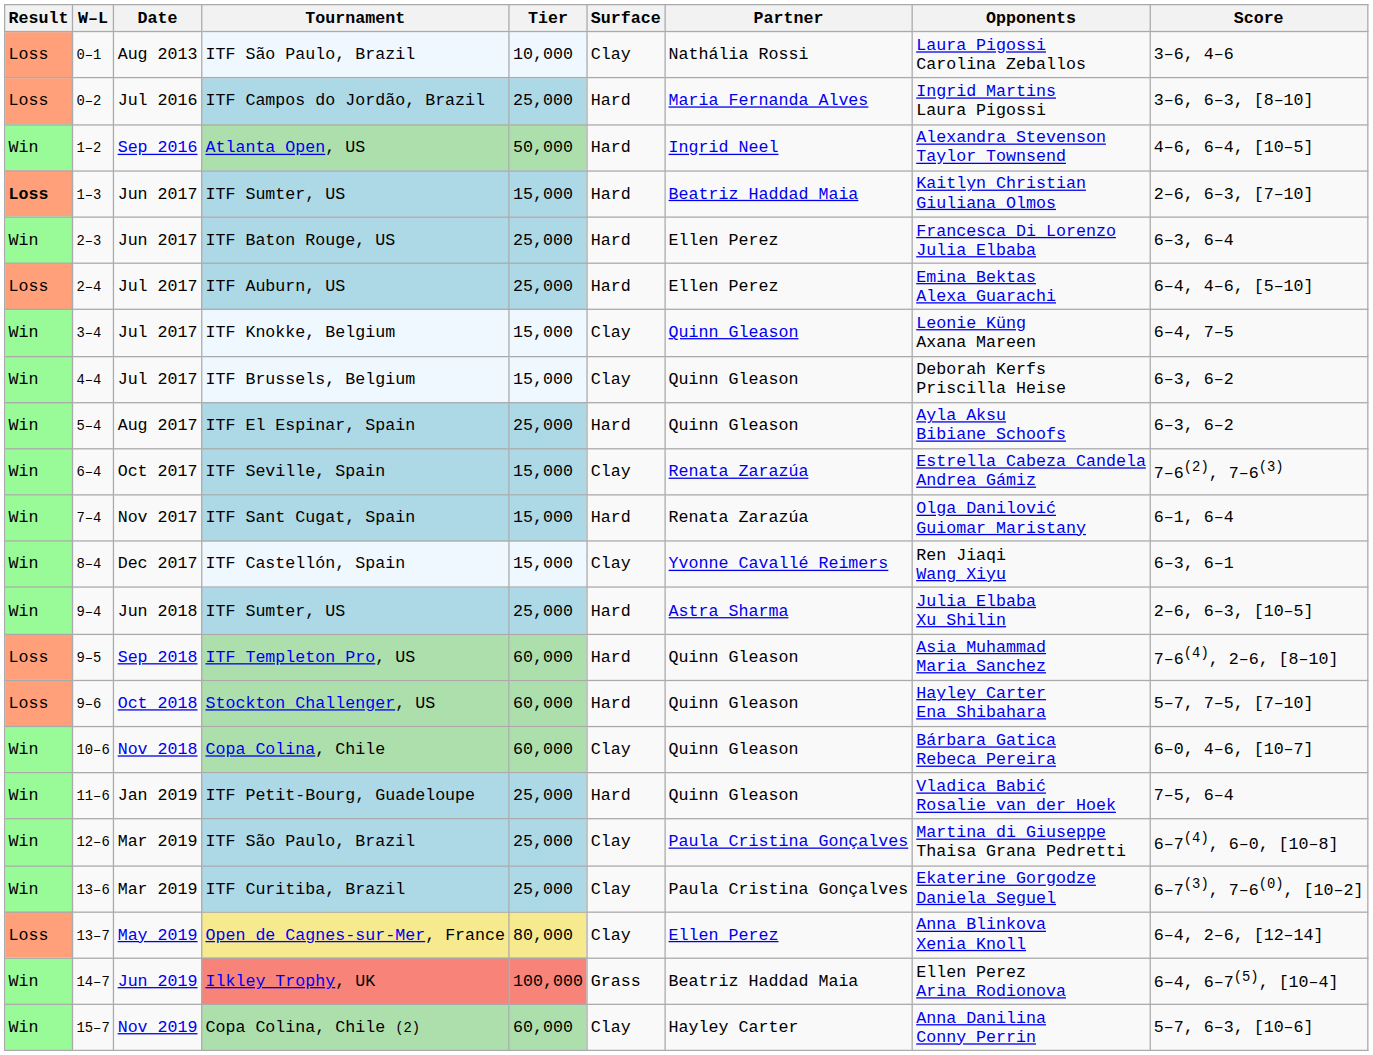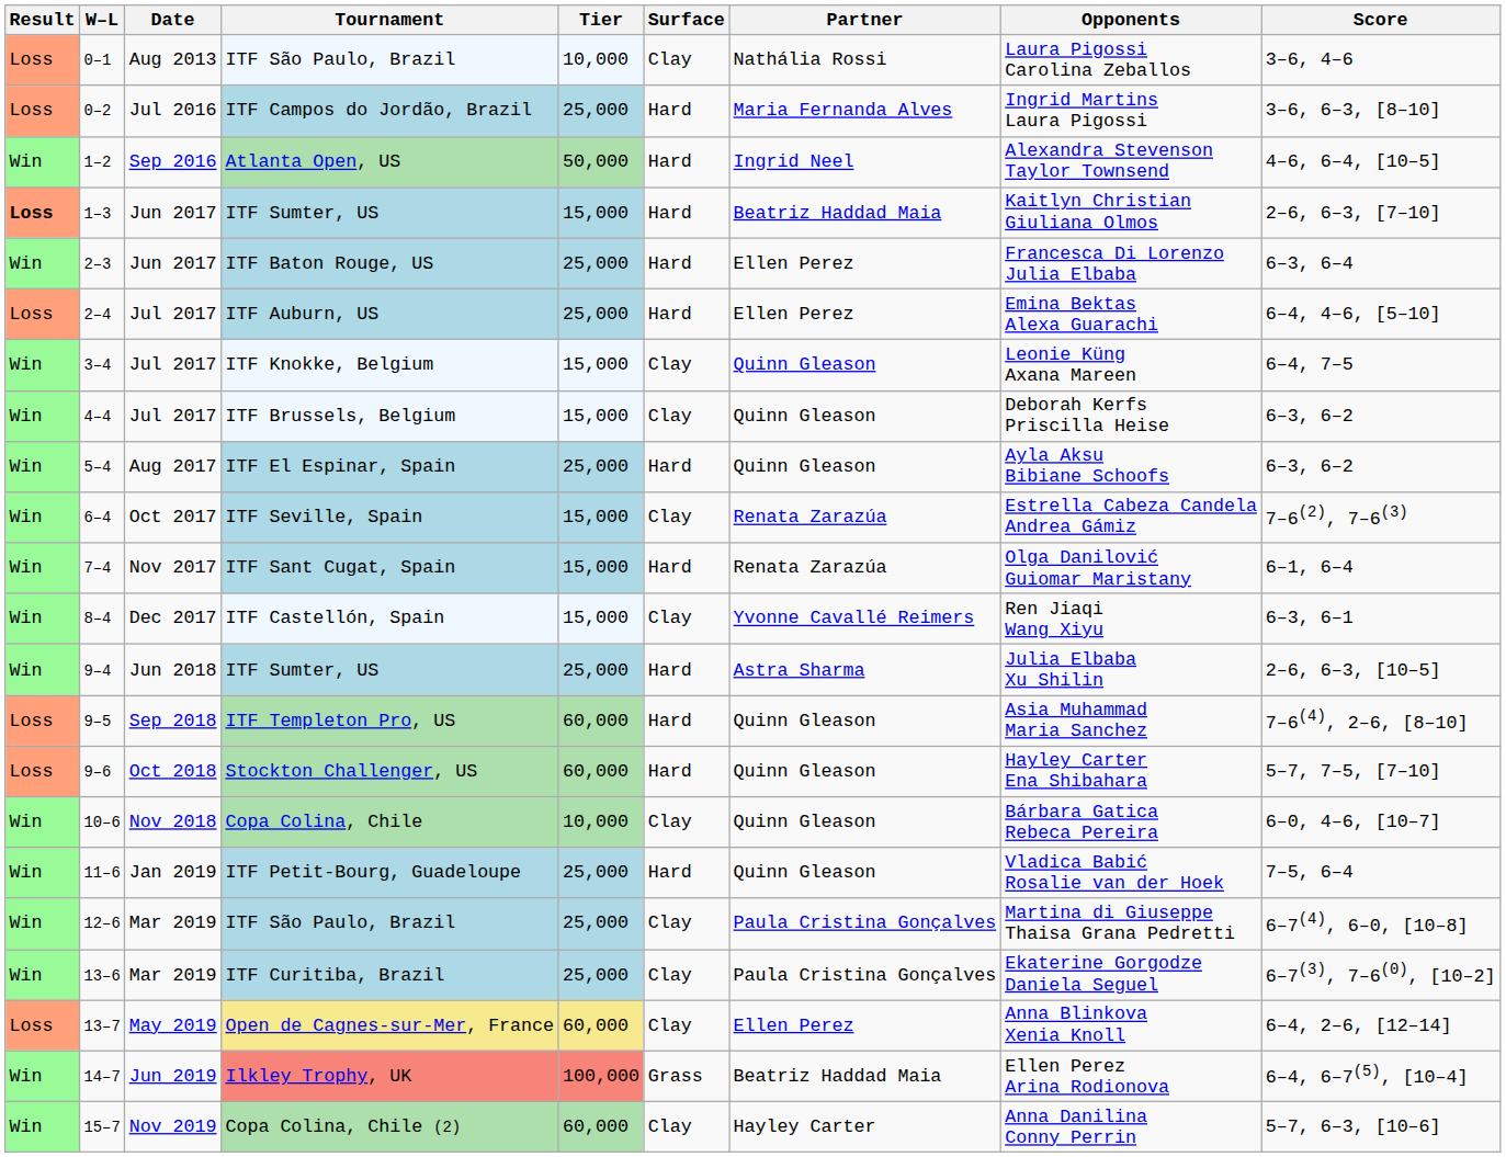 <table class="sortable wikitable nowrap">
 <tr>
 <th>Result</th>
 <th class="unsortable">W–L</th>
 <th>Date</th>
 <th>Tournament</th>
 <th>Tier</th>
 <th>Surface</th>
 <th>Partner</th>
 <th>Opponents</th>
 <th class="unsortable">Score</th>
 </tr>
 <tr>
 <td style="background:#ffa07a;">Loss</td>
 <td><small>0–1</small></td>
 <td>Aug 2013</td>
 <td style="background:#f0f8ff;">ITF São Paulo, Brazil</td>
 <td style="background:#f0f8ff;">10,000</td>
 <td>Clay</td>
 <td> Nathália Rossi</td>
 <td> <a href='#'>Laura Pigossi</a> <br>  Carolina Zeballos</td>
 <td>3–6, 4–6</td>
 </tr>
 <tr>
 <td style="background:#ffa07a;">Loss</td>
 <td><small>0–2</small></td>
 <td>Jul 2016</td>
 <td style="background:lightblue;">ITF Campos do Jordão, Brazil</td>
 <td style="background:lightblue;">25,000</td>
 <td>Hard</td>
 <td> <a href='#'>Maria Fernanda Alves</a></td>
 <td> <a href='#'>Ingrid Martins</a> <br>  Laura Pigossi</td>
 <td>3–6, 6–3, [8–10]</td>
 </tr>
 <tr>
 <td style="background:#98fb98;">Win</td>
 <td><small>1–2</small></td>
 <td><a href='#'>Sep 2016</a></td>
 <td style="background:#addfad;"><a href='#'>Atlanta Open</a>, US</td>
 <td style="background:#addfad;">50,000</td>
 <td>Hard</td>
 <td> <a href='#'>Ingrid Neel</a></td>
 <td> <a href='#'>Alexandra Stevenson</a> <br>  <a href='#'>Taylor Townsend</a></td>
 <td>4–6, 6–4, [10–5]</td>
 </tr>
 <tr>
 <td style="background:#ffa07a;"><strong>Loss</strong></td>
 <td><small>1–3</small></td>
 <td>Jun 2017</td>
 <td style="background:lightblue;">ITF Sumter, US</td>
 <td style="background:lightblue;">15,000</td>
 <td>Hard</td>
 <td> <a href='#'>Beatriz Haddad Maia</a></td>
 <td> <a href='#'>Kaitlyn Christian</a> <br>  <a href='#'>Giuliana Olmos</a></td>
 <td>2–6, 6–3, [7–10]</td>
 </tr>
 <tr>
 <td style="background:#98fb98;">Win</td>
 <td><small>2–3</small></td>
 <td>Jun 2017</td>
 <td style="background:lightblue;">ITF Baton Rouge, US</td>
 <td style="background:lightblue;">25,000</td>
 <td>Hard</td>
 <td> Ellen Perez</td>
 <td> <a href='#'>Francesca Di Lorenzo</a> <br>  <a href='#'>Julia Elbaba</a></td>
 <td>6–3, 6–4</td>
 </tr>
 <tr>
 <td style="background:#ffa07a;">Loss</td>
 <td><small>2–4</small></td>
 <td>Jul 2017</td>
 <td style="background:lightblue;">ITF Auburn, US</td>
 <td style="background:lightblue;">25,000</td>
 <td>Hard</td>
 <td> Ellen Perez</td>
 <td> <a href='#'>Emina Bektas</a> <br>  <a href='#'>Alexa Guarachi</a></td>
 <td>6–4, 4–6, [5–10]</td>
 </tr>
 <tr>
 <td style="background:#98fb98;">Win</td>
 <td><small>3–4</small></td>
 <td>Jul 2017</td>
 <td style="background:#f0f8ff;">ITF Knokke, Belgium</td>
 <td style="background:#f0f8ff;">15,000</td>
 <td>Clay</td>
 <td> <a href='#'>Quinn Gleason</a></td>
 <td> <a href='#'>Leonie Küng</a> <br>  Axana Mareen</td>
 <td>6–4, 7–5</td>
 </tr>
 <tr>
 <td style="background:#98fb98;">Win</td>
 <td><small>4–4</small></td>
 <td>Jul 2017</td>
 <td style="background:#f0f8ff;">ITF Brussels, Belgium</td>
 <td style="background:#f0f8ff;">15,000</td>
 <td>Clay</td>
 <td> Quinn Gleason</td>
 <td> Deborah Kerfs <br>  Priscilla Heise</td>
 <td>6–3, 6–2</td>
 </tr>
 <tr>
 <td style="background:#98fb98;">Win</td>
 <td><small>5–4</small></td>
 <td>Aug 2017</td>
 <td style="background:lightblue;">ITF El Espinar, Spain</td>
 <td style="background:lightblue;">25,000</td>
 <td>Hard</td>
 <td> Quinn Gleason</td>
 <td> <a href='#'>Ayla Aksu</a> <br>  <a href='#'>Bibiane Schoofs</a></td>
 <td>6–3, 6–2</td>
 </tr>
 <tr>
 <td style="background:#98fb98;">Win</td>
 <td><small>6–4</small></td>
 <td>Oct 2017</td>
 <td style="background:lightblue;">ITF Seville, Spain</td>
 <td style="background:lightblue;">15,000</td>
 <td>Clay</td>
 <td> <a href='#'>Renata Zarazúa</a></td>
 <td> <a href='#'>Estrella Cabeza Candela</a> <br>  <a href='#'>Andrea Gámiz</a></td>
 <td>7–6<sup>(2)</sup>, 7–6<sup>(3)</sup></td>
 </tr>
 <tr>
 <td style="background:#98fb98;">Win</td>
 <td><small>7–4</small></td>
 <td>Nov 2017</td>
 <td style="background:lightblue;">ITF Sant Cugat, Spain</td>
 <td style="background:lightblue;">15,000</td>
 <td>Hard</td>
 <td> Renata Zarazúa</td>
 <td> <a href='#'>Olga Danilović</a> <br>  <a href='#'>Guiomar Maristany</a></td>
 <td>6–1, 6–4</td>
 </tr>
 <tr>
 <td style="background:#98fb98;">Win</td>
 <td><small>8–4</small></td>
 <td>Dec 2017</td>
 <td style="background:#f0f8ff;">ITF Castellón, Spain</td>
 <td style="background:#f0f8ff;">15,000</td>
 <td>Clay</td>
 <td> <a href='#'>Yvonne Cavallé Reimers</a></td>
 <td> Ren Jiaqi <br>  <a href='#'>Wang Xiyu</a></td>
 <td>6–3, 6–1</td>
 </tr>
 <tr>
 <td style="background:#98fb98;">Win</td>
 <td><small>9–4</small></td>
 <td>Jun 2018</td>
 <td style="background:lightblue">ITF Sumter, US</td>
 <td style="background:lightblue">25,000</td>
 <td>Hard</td>
 <td> <a href='#'>Astra Sharma</a></td>
 <td> <a href='#'>Julia Elbaba</a> <br>  <a href='#'>Xu Shilin</a></td>
 <td>2–6, 6–3, [10–5]</td>
 </tr>
 <tr>
 <td style="background:#ffa07a;">Loss</td>
 <td><small>9–5</small></td>
 <td><a href='#'>Sep 2018</a></td>
 <td style="background:#addfad;"><a href='#'>ITF Templeton Pro</a>, US</td>
 <td style="background:#addfad;">60,000</td>
 <td>Hard</td>
 <td> Quinn Gleason</td>
 <td> <a href='#'>Asia Muhammad</a> <br>  <a href='#'>Maria Sanchez</a></td>
 <td>7–6<sup>(4)</sup>, 2–6, [8–10]</td>
 </tr>
 <tr>
 <td style="background:#ffa07a;">Loss</td>
 <td><small>9–6</small></td>
 <td><a href='#'>Oct 2018</a></td>
 <td style="background:#addfad;"><a href='#'>Stockton Challenger</a>, US</td>
 <td style="background:#addfad;">60,000</td>
 <td>Hard</td>
 <td> Quinn Gleason</td>
 <td> <a href='#'>Hayley Carter</a> <br>  <a href='#'>Ena Shibahara</a></td>
 <td>5–7, 7–5, [7–10]</td>
 </tr>
 <tr>
 <td style="background:#98fb98;">Win</td>
 <td><small>10–6</small></td>
 <td><a href='#'>Nov 2018</a></td>
 <td style="background:#addfad;"><a href='#'>Copa Colina</a>, Chile</td>
-<td style="background:#addfad;">60,000</td>
+<td style="background:#addfad;">10,000</td>
 <td>Clay</td>
 <td> Quinn Gleason</td>
 <td> <a href='#'>Bárbara Gatica</a> <br>  <a href='#'>Rebeca Pereira</a></td>
 <td>6–0, 4–6, [10–7]</td>
 </tr>
 <tr>
 <td style="background:#98fb98;">Win</td>
 <td><small>11–6</small></td>
 <td>Jan 2019</td>
 <td style="background:lightblue">ITF Petit-Bourg, Guadeloupe</td>
 <td style="background:lightblue">25,000</td>
 <td>Hard</td>
 <td> Quinn Gleason</td>
 <td> <a href='#'>Vladica Babić</a> <br>  <a href='#'>Rosalie van der Hoek</a></td>
 <td>7–5, 6–4</td>
 </tr>
 <tr>
 <td style="background:#98fb98;">Win</td>
 <td><small>12–6</small></td>
 <td>Mar 2019</td>
 <td style="background:lightblue">ITF São Paulo, Brazil</td>
 <td style="background:lightblue">25,000</td>
 <td>Clay</td>
 <td> <a href='#'>Paula Cristina Gonçalves</a></td>
 <td> <a href='#'>Martina di Giuseppe</a> <br>  Thaisa Grana Pedretti</td>
 <td>6–7<sup>(4)</sup>, 6–0, [10–8]</td>
 </tr>
 <tr>
 <td style="background:#98fb98;">Win</td>
 <td><small>13–6</small></td>
 <td>Mar 2019</td>
 <td bgcolor=lightblue>ITF Curitiba, Brazil</td>
 <td bgcolor=lightblue>25,000</td>
 <td>Clay</td>
 <td> Paula Cristina Gonçalves</td>
 <td> <a href='#'>Ekaterine Gorgodze</a> <br>  <a href='#'>Daniela Seguel</a></td>
 <td>6–7<sup>(3)</sup>, 7–6<sup>(0)</sup>, [10–2]</td>
 </tr>
 <tr>
 <td style="background:#ffa07a;">Loss</td>
 <td><small>13–7</small></td>
 <td><a href='#'>May 2019</a></td>
 <td style="background:#f7e98e;"><a href='#'>Open de Cagnes-sur-Mer</a>, France</td>
-<td style="background:#f7e98e;">80,000</td>
+<td style="background:#f7e98e;">60,000</td>
 <td>Clay</td>
 <td> <a href='#'>Ellen Perez</a></td>
 <td> <a href='#'>Anna Blinkova</a> <br>  <a href='#'>Xenia Knoll</a></td>
 <td>6–4, 2–6, [12–14]</td>
 </tr>
 <tr>
 <td style="background:#98fb98;">Win</td>
 <td><small>14–7</small></td>
 <td><a href='#'>Jun 2019</a></td>
 <td style="background:#f88379;"><a href='#'>Ilkley Trophy</a>, UK</td>
 <td style="background:#f88379;">100,000</td>
 <td>Grass</td>
 <td> Beatriz Haddad Maia</td>
 <td> Ellen Perez <br>  <a href='#'>Arina Rodionova</a></td>
 <td>6–4, 6–7<sup>(5)</sup>, [10–4]</td>
 </tr>
 <tr>
 <td style="background:#98fb98;">Win</td>
 <td><small>15–7</small></td>
 <td><a href='#'>Nov 2019</a></td>
 <td style="background:#addfad;">Copa Colina, Chile <small>(2)</small></td>
 <td style="background:#addfad;">60,000</td>
 <td>Clay</td>
 <td> Hayley Carter</td>
 <td> <a href='#'>Anna Danilina</a> <br>  <a href='#'>Conny Perrin</a></td>
 <td>5–7, 6–3, [10–6]</td>
 </tr>
 </table>
